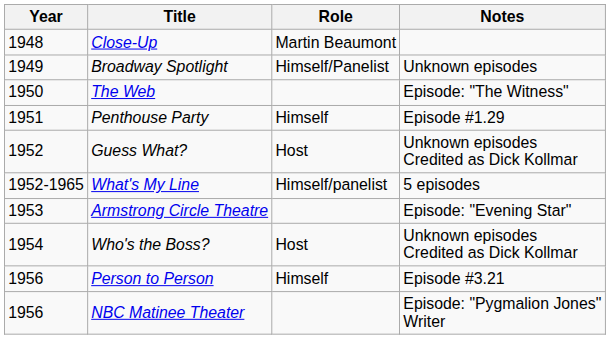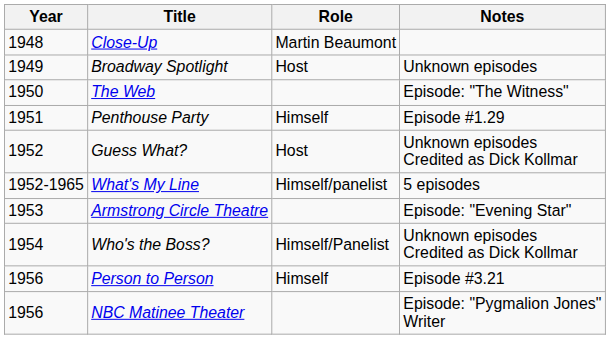 <table class="wikitable sortable">
 <tr>
 <th>Year</th>
 <th>Title</th>
 <th>Role</th>
 <th class="unsortable">Notes</th>
 </tr>
 <tr>
 <td>1948</td>
 <td><em><a href='#'>Close-Up</a></em></td>
 <td>Martin Beaumont</td>
 <td></td>
 </tr>
 <tr>
 <td>1949</td>
 <td><em>Broadway Spotlight</em></td>
-<td>Himself/Panelist</td>
+<td>Host</td>
 <td>Unknown episodes</td>
 </tr>
 <tr>
 <td>1950</td>
 <td><em><a href='#'>The Web</a></em></td>
 <td></td>
 <td>Episode: "The Witness"</td>
 </tr>
 <tr>
 <td>1951</td>
 <td><em>Penthouse Party</em></td>
 <td>Himself</td>
 <td>Episode #1.29</td>
 </tr>
 <tr>
 <td>1952</td>
 <td><em>Guess What?</em></td>
 <td>Host</td>
 <td>Unknown episodes<br>Credited as Dick Kollmar</td>
 </tr>
 <tr>
 <td>1952-1965</td>
 <td><em><a href='#'>What's My Line</a></em></td>
 <td>Himself/panelist</td>
 <td>5 episodes</td>
 </tr>
 <tr>
 <td>1953</td>
 <td><em><a href='#'>Armstrong Circle Theatre</a></em></td>
 <td></td>
 <td>Episode: "Evening Star"</td>
 </tr>
 <tr>
 <td>1954</td>
 <td><em>Who's the Boss?</em></td>
-<td>Host</td>
+<td>Himself/Panelist</td>
 <td>Unknown episodes<br>Credited as Dick Kollmar</td>
 </tr>
 <tr>
 <td>1956</td>
 <td><em><a href='#'>Person to Person</a></em></td>
 <td>Himself</td>
 <td>Episode #3.21</td>
 </tr>
 <tr>
 <td>1956</td>
 <td><em><a href='#'>NBC Matinee Theater</a></em></td>
 <td></td>
 <td>Episode: "Pygmalion Jones"<br>Writer</td>
 </tr>
 </table>
